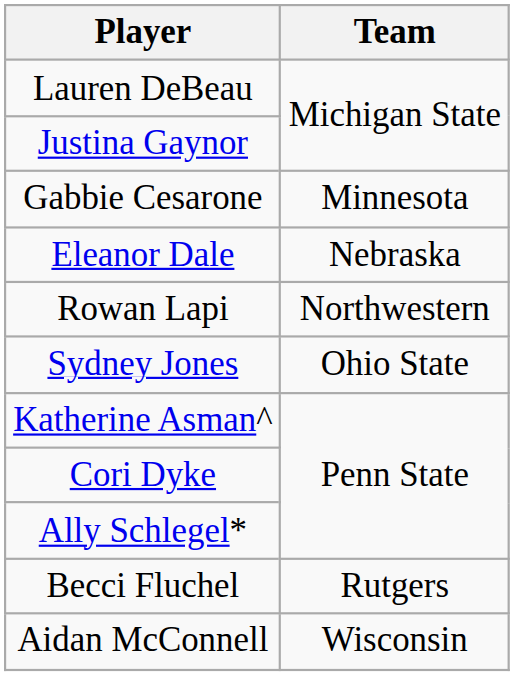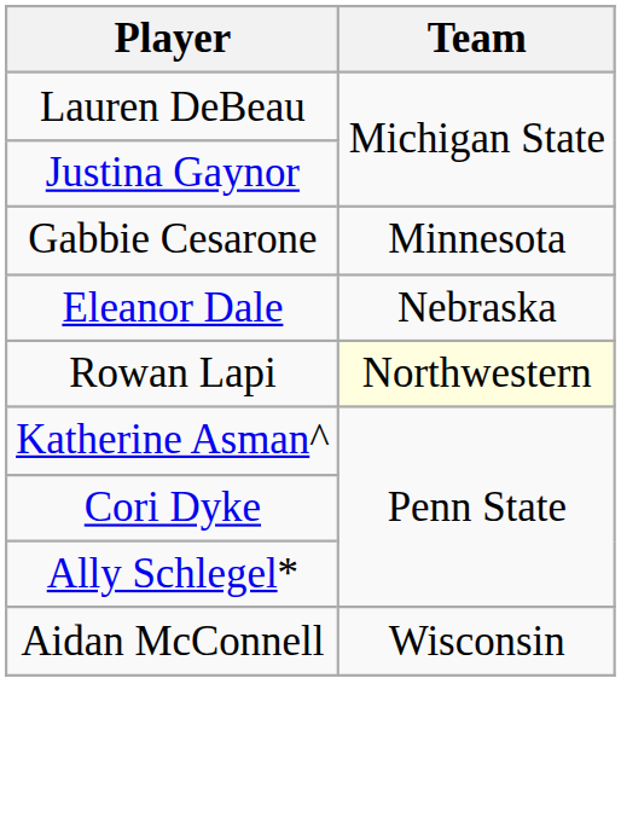 <table class="wikitable" style="text-align: center;">
 <tr>
 <th>Player</th>
 <th>Team</th>
 </tr>
 <tr>
 <td>Lauren DeBeau</td>
 <td rowspan=2>Michigan State</td>
 </tr>
 <tr>
 <td><a href='#'>Justina Gaynor</a></td>
 </tr>
 <tr>
 <td>Gabbie Cesarone</td>
 <td>Minnesota</td>
 </tr>
 <tr>
 <td><a href='#'>Eleanor Dale</a></td>
 <td>Nebraska</td>
 </tr>
 <tr>
 <td>Rowan Lapi</td>
-<td>Northwestern</td>
-</tr>
-<tr>
-<td><a href='#'>Sydney Jones</a></td>
-<td>Ohio State</td>
+<td style="background: lightyellow;">Northwestern</td>
 </tr>
 <tr>
 <td><a href='#'>Katherine Asman</a>^</td>
 <td rowspan=3>Penn State</td>
 </tr>
 <tr>
 <td><a href='#'>Cori Dyke</a></td>
 </tr>
 <tr>
 <td><a href='#'>Ally Schlegel</a>*</td>
 </tr>
 <tr>
-<td>Becci Fluchel</td>
-<td>Rutgers</td>
-</tr>
-<tr>
 <td>Aidan McConnell</td>
 <td>Wisconsin</td>
 </tr>
 </table>
